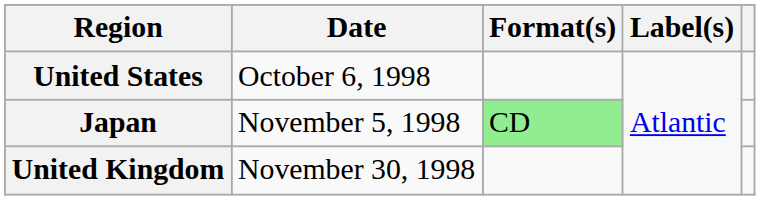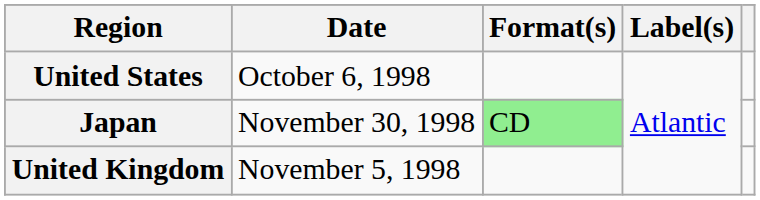 <table class="wikitable plainrowheaders">
 <tr>
 <th scope="col">Region</th>
 <th scope="col">Date</th>
 <th scope="col">Format(s)</th>
 <th scope="col">Label(s)</th>
 <th scope="col"></th>
 </tr>
 <tr>
 <th scope="row">United States</th>
 <td>October 6, 1998</td>
 <td></td>
 <td rowspan="3"><a href='#'>Atlantic</a></td>
 <td></td>
 </tr>
 <tr>
 <th scope="row">Japan</th>
-<td>November 5, 1998</td>
+<td>November 30, 1998</td>
 <td style="background: lightgreen;">CD</td>
 <td></td>
 </tr>
 <tr>
 <th scope="row">United Kingdom</th>
-<td>November 30, 1998</td>
+<td>November 5, 1998</td>
 <td></td>
 <td></td>
 </tr>
 </table>
